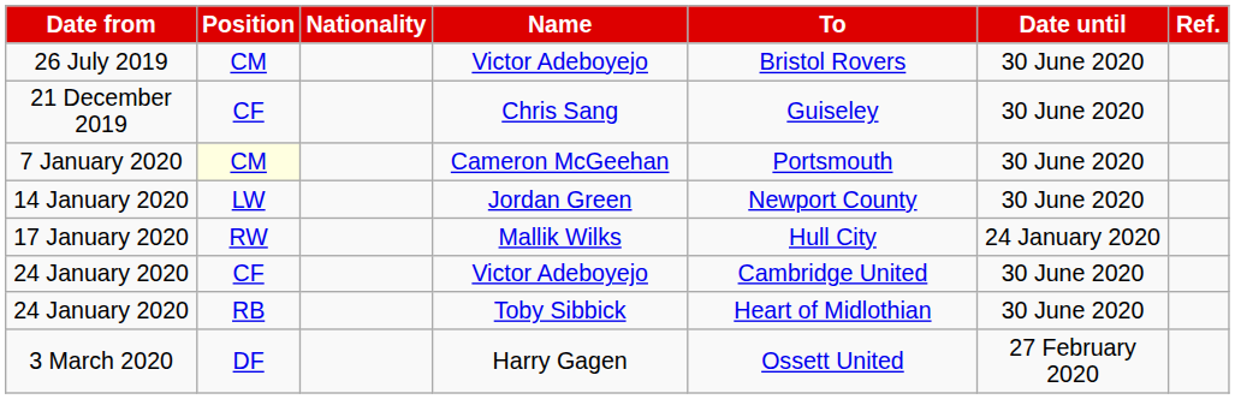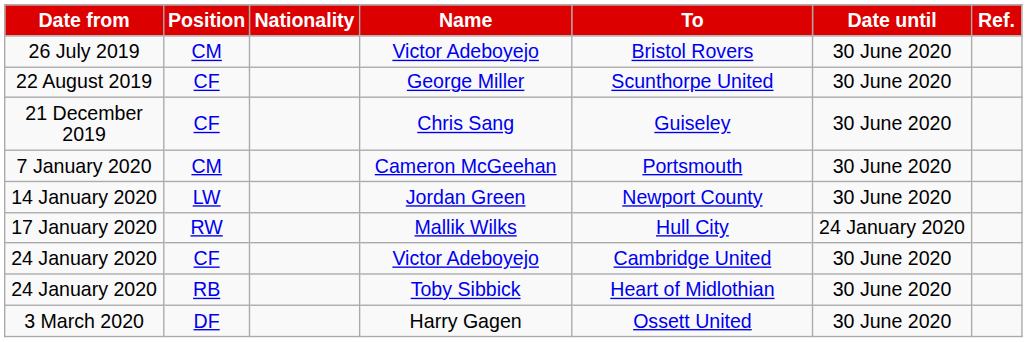 <table class="wikitable"  style="text-align:center; font-size:90%; ">
 <tr>
 <th style="background:#dd0000; color:white; width:110px;">Date from</th>
 <th style="background:#dd0000; color:white; width:50px;">Position</th>
 <th style="background:#dd0000; color:white; width:50px;">Nationality</th>
 <th style="background:#dd0000; color:white; width:150px;">Name</th>
 <th style="background:#dd0000; color:white; width:170px;">To</th>
 <th style="background:#dd0000; color:white; width:110px;">Date until</th>
 <th style="background:#dd0000; color:white; width:30px;">Ref.</th>
 </tr>
 <tr>
 <td>26 July 2019</td>
 <td><a href='#'>CM</a></td>
 <td></td>
 <td><a href='#'>Victor Adeboyejo</a></td>
 <td> <a href='#'>Bristol Rovers</a></td>
 <td>30 June 2020</td>
 <td></td>
 </tr>
 <tr>
+<td>22 August 2019</td>
+<td><a href='#'>CF</a></td>
+<td></td>
+<td><a href='#'>George Miller</a></td>
+<td> <a href='#'>Scunthorpe United</a></td>
+<td>30 June 2020</td>
+<td></td>
+</tr>
+<tr>
 <td>21 December 2019</td>
 <td><a href='#'>CF</a></td>
 <td></td>
 <td><a href='#'>Chris Sang</a></td>
 <td> <a href='#'>Guiseley</a></td>
 <td>30 June 2020</td>
 <td></td>
 </tr>
 <tr>
 <td>7 January 2020</td>
-<td style="background: lightyellow;"><a href='#'>CM</a></td>
+<td><a href='#'>CM</a></td>
 <td></td>
 <td><a href='#'>Cameron McGeehan</a></td>
 <td> <a href='#'>Portsmouth</a></td>
 <td>30 June 2020</td>
 <td></td>
 </tr>
 <tr>
 <td>14 January 2020</td>
 <td><a href='#'>LW</a></td>
 <td></td>
 <td><a href='#'>Jordan Green</a></td>
 <td> <a href='#'>Newport County</a></td>
 <td>30 June 2020</td>
 <td></td>
 </tr>
 <tr>
 <td>17 January 2020</td>
 <td><a href='#'>RW</a></td>
 <td></td>
 <td><a href='#'>Mallik Wilks</a></td>
 <td> <a href='#'>Hull City</a></td>
 <td>24 January 2020</td>
 <td></td>
 </tr>
 <tr>
 <td>24 January 2020</td>
 <td><a href='#'>CF</a></td>
 <td></td>
 <td><a href='#'>Victor Adeboyejo</a></td>
 <td> <a href='#'>Cambridge United</a></td>
 <td>30 June 2020</td>
 <td></td>
 </tr>
 <tr>
 <td>24 January 2020</td>
 <td><a href='#'>RB</a></td>
 <td></td>
 <td><a href='#'>Toby Sibbick</a></td>
 <td> <a href='#'>Heart of Midlothian</a></td>
 <td>30 June 2020</td>
 <td></td>
 </tr>
 <tr>
 <td>3 March 2020</td>
 <td><a href='#'>DF</a></td>
 <td></td>
 <td>Harry Gagen</td>
 <td> <a href='#'>Ossett United</a></td>
-<td>27 February 2020</td>
+<td>30 June 2020</td>
 <td></td>
 </tr>
 </table>
